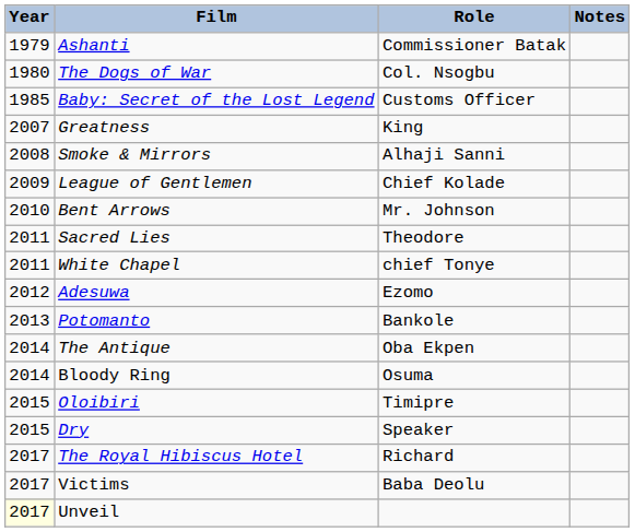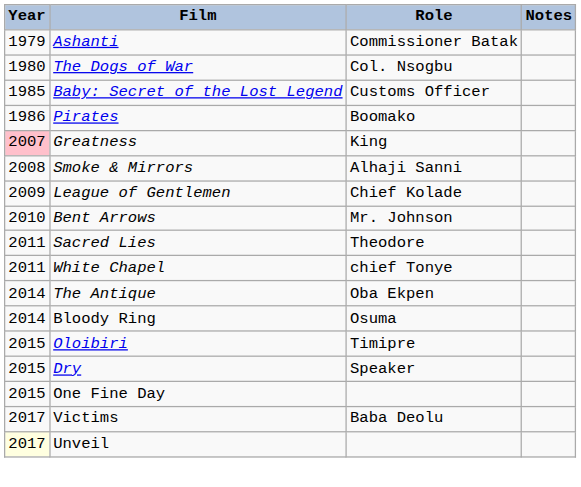 <table class="wikitable sortable" style="font-size: 95%;">
 <tr>
 <th style="background:#B0C4DE;">Year</th>
 <th style="background:#B0C4DE;">Film</th>
 <th style="background:#B0C4DE;">Role</th>
 <th style="background:#B0C4DE;" class="unsortable">Notes</th>
 </tr>
 <tr>
 <td>1979</td>
 <td><em><a href='#'>Ashanti</a></em></td>
 <td>Commissioner Batak</td>
 <td></td>
 </tr>
 <tr>
 <td>1980</td>
 <td><em><a href='#'>The Dogs of War</a></em></td>
 <td>Col. Nsogbu</td>
 <td></td>
 </tr>
 <tr>
 <td>1985</td>
 <td><em><a href='#'>Baby: Secret of the Lost Legend</a></em></td>
 <td>Customs Officer</td>
 <td></td>
 </tr>
 <tr>
-<td>2007</td>
+<td>1986</td>
+<td><em><a href='#'>Pirates</a></em></td>
+<td>Boomako</td>
+<td></td>
+</tr>
+<tr>
+<td style="background: pink;">2007</td>
 <td><em>Greatness</em></td>
 <td>King</td>
 <td></td>
 </tr>
 <tr>
 <td>2008</td>
 <td><em>Smoke & Mirrors</em></td>
 <td>Alhaji Sanni</td>
 <td></td>
 </tr>
 <tr>
 <td>2009</td>
 <td><em>League of Gentlemen</em></td>
 <td>Chief Kolade</td>
 <td></td>
 </tr>
 <tr>
 <td>2010</td>
 <td><em>Bent Arrows</em></td>
 <td>Mr. Johnson</td>
 <td></td>
 </tr>
 <tr>
 <td>2011</td>
 <td><em>Sacred Lies</em></td>
 <td>Theodore</td>
 <td></td>
 </tr>
 <tr>
 <td>2011</td>
 <td><em>White Chapel</em></td>
 <td>chief Tonye</td>
 <td></td>
 </tr>
 <tr>
-<td>2012</td>
-<td><em><a href='#'>Adesuwa</a></em></td>
-<td>Ezomo</td>
-<td></td>
-</tr>
-<tr>
-<td>2013</td>
-<td><em><a href='#'>Potomanto</a></em></td>
-<td>Bankole</td>
-<td></td>
-</tr>
-<tr>
 <td>2014</td>
 <td><em>The Antique</em></td>
 <td>Oba Ekpen</td>
 <td></td>
 </tr>
 <tr>
 <td>2014</td>
 <td>Bloody Ring</td>
 <td>Osuma</td>
 <td></td>
 </tr>
 <tr>
 <td>2015</td>
 <td><em><a href='#'>Oloibiri</a></em></td>
 <td>Timipre</td>
 <td></td>
 </tr>
 <tr>
 <td>2015</td>
 <td><em><a href='#'>Dry</a></em></td>
 <td>Speaker</td>
 <td></td>
 </tr>
 <tr>
-<td>2017</td>
-<td><em><a href='#'>The Royal Hibiscus Hotel</a></em></td>
-<td>Richard</td>
+<td>2015</td>
+<td>One Fine Day</td>
+<td></td>
 <td></td>
 </tr>
 <tr>
 <td>2017</td>
 <td>Victims</td>
 <td>Baba Deolu</td>
 <td></td>
 </tr>
 <tr>
 <td style="background: lightyellow;">2017</td>
 <td>Unveil</td>
 <td></td>
 <td></td>
 </tr>
 </table>
